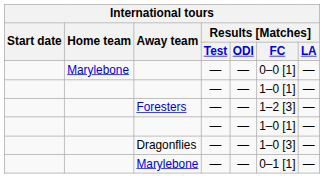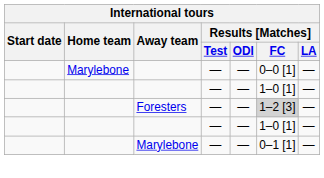 <table class="wikitable">
 <tr>
 <th colspan="7">International tours</th>
 </tr>
 <tr>
 <th rowspan="2">Start date</th>
 <th rowspan="2">Home team</th>
 <th rowspan="2">Away team</th>
 <th colspan="4">Results [Matches]</th>
 </tr>
 <tr>
 <th><a href='#'>Test</a></th>
 <th><a href='#'>ODI</a></th>
 <th><a href='#'>FC</a></th>
 <th><a href='#'>LA</a></th>
 </tr>
 <tr>
 <td><a href='#'></a></td>
 <td><a href='#'>Marylebone</a></td>
 <td></td>
 <td ; style="text-align:center">—</td>
 <td ; style="text-align:center">—</td>
 <td>0–0 [1]</td>
 <td ; style="text-align:center">—</td>
 </tr>
 <tr>
 <td><a href='#'></a></td>
 <td></td>
 <td></td>
 <td ; style="text-align:center">—</td>
 <td ; style="text-align:center">—</td>
 <td>1–0 [1]</td>
 <td ; style="text-align:center">—</td>
 </tr>
 <tr>
 <td><a href='#'></a></td>
 <td></td>
 <td><a href='#'>Foresters</a></td>
 <td ; style="text-align:center">—</td>
 <td ; style="text-align:center">—</td>
-<td>1–2 [3]</td>
+<td style="background: lightgrey;">1–2 [3]</td>
 <td ; style="text-align:center">—</td>
 </tr>
 <tr>
 <td><a href='#'></a></td>
 <td></td>
 <td></td>
 <td ; style="text-align:center">—</td>
 <td ; style="text-align:center">—</td>
 <td>1–0 [1]</td>
 <td ; style="text-align:center">—</td>
 </tr>
 <tr>
 <td><a href='#'></a></td>
 <td></td>
-<td>Dragonflies</td>
-<td ; style="text-align:center">—</td>
-<td ; style="text-align:center">—</td>
-<td>1–0 [3]</td>
-<td ; style="text-align:center">—</td>
-</tr>
-<tr>
-<td><a href='#'></a></td>
-<td></td>
 <td><a href='#'>Marylebone</a></td>
 <td ; style="text-align:center">—</td>
 <td ; style="text-align:center">—</td>
 <td>0–1 [1]</td>
 <td ; style="text-align:center">—</td>
 </tr>
 </table>
